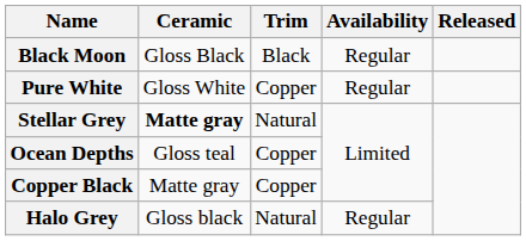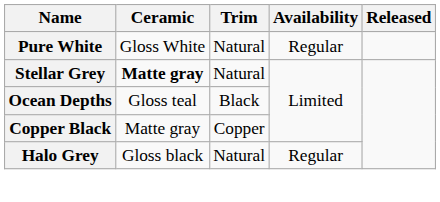 <table class="wikitable sortable" style="text-align:center;">
 <tr>
 <th>Name</th>
 <th>Ceramic</th>
 <th>Trim</th>
 <th>Availability</th>
 <th>Released</th>
 </tr>
 <tr>
-<th>Black Moon</th>
-<td>Gloss Black</td>
-<td>Black</td>
-<td>Regular</td>
-<td></td>
-</tr>
-<tr>
 <th>Pure White</th>
 <td>Gloss White</td>
-<td>Copper</td>
+<td>Natural</td>
 <td>Regular</td>
 <td></td>
 </tr>
 <tr>
 <th>Stellar Grey</th>
 <td><strong>Matte gray</strong></td>
 <td>Natural</td>
 <td rowspan=3>Limited</td>
 <td rowspan=4></td>
 </tr>
 <tr>
 <th>Ocean Depths</th>
 <td>Gloss teal</td>
-<td>Copper</td>
+<td>Black</td>
 </tr>
 <tr>
 <th>Copper Black</th>
 <td>Matte gray</td>
 <td>Copper</td>
 </tr>
 <tr>
 <th>Halo Grey</th>
 <td>Gloss black</td>
 <td>Natural</td>
 <td>Regular</td>
 </tr>
 </table>
